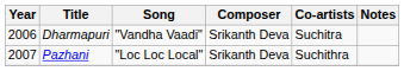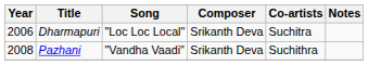 <table class="wikitable sortable plainrowheaders">
 <tr>
 <th scope="col">Year</th>
 <th scope="col">Title</th>
 <th scope="col">Song</th>
 <th scope="col">Composer</th>
 <th scope="col">Co-artists</th>
 <th scope="col" class="unsortable">Notes</th>
 </tr>
 <tr>
 <td>2006</td>
 <td><em>Dharmapuri</em></td>
-<td>"Vandha Vaadi"</td>
+<td>"Loc Loc Local"</td>
 <td>Srikanth Deva</td>
 <td>Suchitra</td>
 <td></td>
 </tr>
 <tr>
-<td>2007</td>
+<td>2008</td>
 <td><em><a href='#'>Pazhani</a></em></td>
-<td>"Loc Loc Local"</td>
+<td>"Vandha Vaadi"</td>
 <td>Srikanth Deva</td>
 <td>Suchithra</td>
 <td></td>
 </tr>
 <tr>
 </tr>
 </table>
